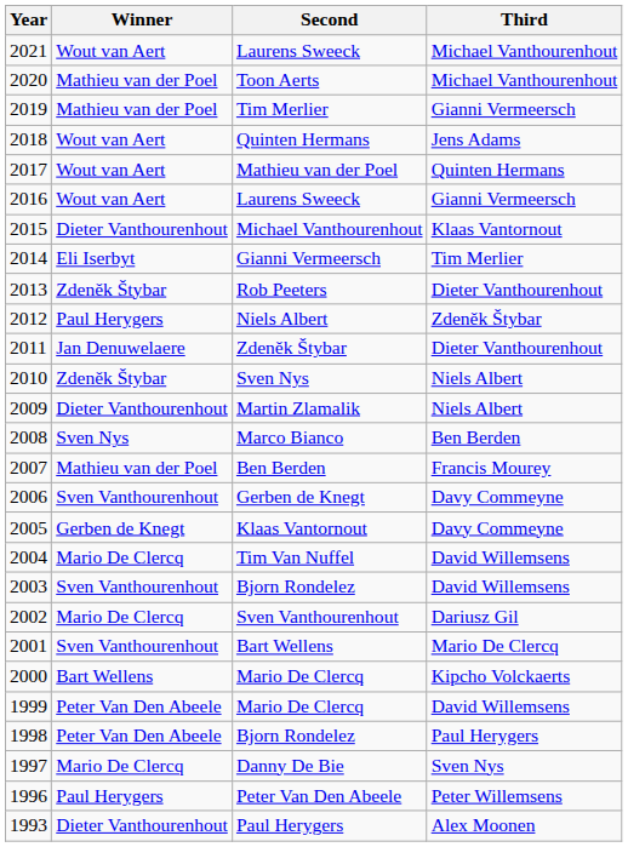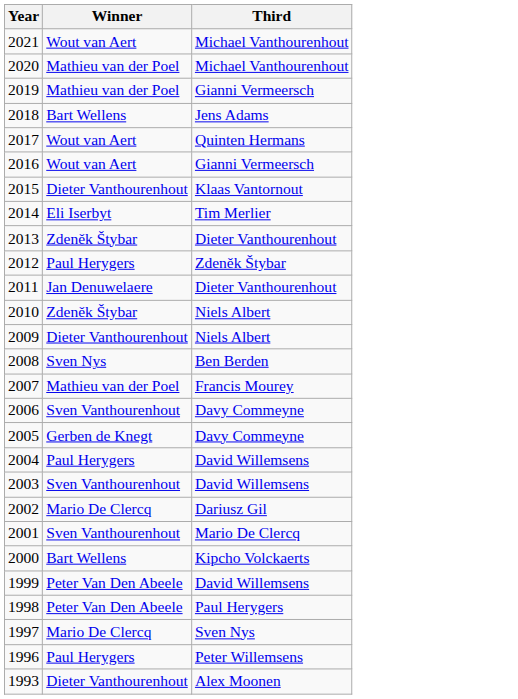 <table class="wikitable">
 <tr>
 <th>Year</th>
 <th>Winner</th>
-<th>Second</th>
 <th>Third</th>
 </tr>
 <tr>
 <td>2021</td>
 <td> <a href='#'>Wout van Aert</a></td>
-<td> <a href='#'>Laurens Sweeck</a></td>
 <td> <a href='#'>Michael Vanthourenhout</a></td>
 </tr>
 <tr>
 <td>2020</td>
 <td> <a href='#'>Mathieu van der Poel</a></td>
-<td> <a href='#'>Toon Aerts</a></td>
 <td> <a href='#'>Michael Vanthourenhout</a></td>
 </tr>
 <tr>
 <td>2019</td>
 <td> <a href='#'>Mathieu van der Poel</a></td>
-<td> <a href='#'>Tim Merlier</a></td>
 <td> <a href='#'>Gianni Vermeersch</a></td>
 </tr>
 <tr>
 <td>2018</td>
-<td> <a href='#'>Wout van Aert</a></td>
-<td> <a href='#'>Quinten Hermans</a></td>
+<td> <a href='#'>Bart Wellens</a></td>
 <td> <a href='#'>Jens Adams</a></td>
 </tr>
 <tr>
 <td>2017</td>
 <td> <a href='#'>Wout van Aert</a></td>
-<td> <a href='#'>Mathieu van der Poel</a></td>
 <td> <a href='#'>Quinten Hermans</a></td>
 </tr>
 <tr>
 <td>2016</td>
 <td> <a href='#'>Wout van Aert</a></td>
-<td> <a href='#'>Laurens Sweeck</a></td>
 <td> <a href='#'>Gianni Vermeersch</a></td>
 </tr>
 <tr>
 <td>2015</td>
 <td> <a href='#'>Dieter Vanthourenhout</a></td>
-<td> <a href='#'>Michael Vanthourenhout</a></td>
 <td> <a href='#'>Klaas Vantornout</a></td>
 </tr>
 <tr>
 <td>2014</td>
 <td> <a href='#'>Eli Iserbyt</a></td>
-<td> <a href='#'>Gianni Vermeersch</a></td>
 <td> <a href='#'>Tim Merlier</a></td>
 </tr>
 <tr>
 <td>2013</td>
 <td> <a href='#'>Zdeněk Štybar</a></td>
-<td> <a href='#'>Rob Peeters</a></td>
 <td> <a href='#'>Dieter Vanthourenhout</a></td>
 </tr>
 <tr>
 <td>2012</td>
 <td> <a href='#'>Paul Herygers</a></td>
-<td> <a href='#'>Niels Albert</a></td>
 <td> <a href='#'>Zdeněk Štybar</a></td>
 </tr>
 <tr>
 <td>2011</td>
 <td> <a href='#'>Jan Denuwelaere</a></td>
-<td> <a href='#'>Zdeněk Štybar</a></td>
 <td> <a href='#'>Dieter Vanthourenhout</a></td>
 </tr>
 <tr>
 <td>2010</td>
 <td> <a href='#'>Zdeněk Štybar</a></td>
-<td> <a href='#'>Sven Nys</a></td>
 <td> <a href='#'>Niels Albert</a></td>
 </tr>
 <tr>
 <td>2009</td>
 <td> <a href='#'>Dieter Vanthourenhout</a></td>
-<td> <a href='#'>Martin Zlamalik</a></td>
 <td> <a href='#'>Niels Albert</a></td>
 </tr>
 <tr>
 <td>2008</td>
 <td> <a href='#'>Sven Nys</a></td>
-<td> <a href='#'>Marco Bianco</a></td>
 <td> <a href='#'>Ben Berden</a></td>
 </tr>
 <tr>
 <td>2007</td>
 <td> <a href='#'>Mathieu van der Poel</a></td>
-<td> <a href='#'>Ben Berden</a></td>
 <td> <a href='#'>Francis Mourey</a></td>
 </tr>
 <tr>
 <td>2006</td>
 <td> <a href='#'>Sven Vanthourenhout</a></td>
-<td> <a href='#'>Gerben de Knegt</a></td>
 <td> <a href='#'>Davy Commeyne</a></td>
 </tr>
 <tr>
 <td>2005</td>
 <td> <a href='#'>Gerben de Knegt</a></td>
-<td> <a href='#'>Klaas Vantornout</a></td>
 <td> <a href='#'>Davy Commeyne</a></td>
 </tr>
 <tr>
 <td>2004</td>
-<td> <a href='#'>Mario De Clercq</a></td>
-<td> <a href='#'>Tim Van Nuffel</a></td>
+<td> <a href='#'>Paul Herygers</a></td>
 <td> <a href='#'>David Willemsens</a></td>
 </tr>
 <tr>
 <td>2003</td>
 <td> <a href='#'>Sven Vanthourenhout</a></td>
-<td> <a href='#'>Bjorn Rondelez</a></td>
 <td> <a href='#'>David Willemsens</a></td>
 </tr>
 <tr>
 <td>2002</td>
 <td> <a href='#'>Mario De Clercq</a></td>
-<td> <a href='#'>Sven Vanthourenhout</a></td>
 <td> <a href='#'>Dariusz Gil</a></td>
 </tr>
 <tr>
 <td>2001</td>
 <td> <a href='#'>Sven Vanthourenhout</a></td>
-<td> <a href='#'>Bart Wellens</a></td>
 <td> <a href='#'>Mario De Clercq</a></td>
 </tr>
 <tr>
 <td>2000</td>
 <td> <a href='#'>Bart Wellens</a></td>
-<td> <a href='#'>Mario De Clercq</a></td>
 <td> <a href='#'>Kipcho Volckaerts</a></td>
 </tr>
 <tr>
 <td>1999</td>
 <td> <a href='#'>Peter Van Den Abeele</a></td>
-<td> <a href='#'>Mario De Clercq</a></td>
 <td> <a href='#'>David Willemsens</a></td>
 </tr>
 <tr>
 <td>1998</td>
 <td> <a href='#'>Peter Van Den Abeele</a></td>
-<td> <a href='#'>Bjorn Rondelez</a></td>
 <td> <a href='#'>Paul Herygers</a></td>
 </tr>
 <tr>
 <td>1997</td>
 <td> <a href='#'>Mario De Clercq</a></td>
-<td> <a href='#'>Danny De Bie</a></td>
 <td> <a href='#'>Sven Nys</a></td>
 </tr>
 <tr>
 <td>1996</td>
 <td> <a href='#'>Paul Herygers</a></td>
-<td> <a href='#'>Peter Van Den Abeele</a></td>
 <td> <a href='#'>Peter Willemsens</a></td>
 </tr>
 <tr>
 <td>1993</td>
 <td> <a href='#'>Dieter Vanthourenhout</a></td>
-<td> <a href='#'>Paul Herygers</a></td>
 <td> <a href='#'>Alex Moonen</a></td>
 </tr>
 </table>
